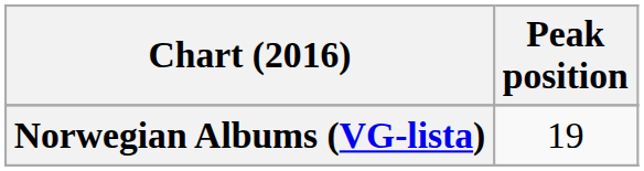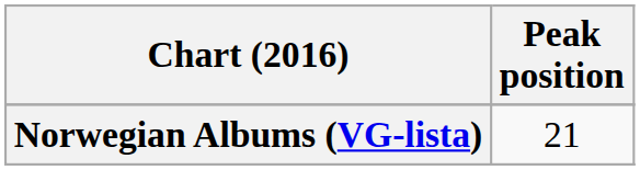 <table class="wikitable sortable plainrowheaders" style="text-align:center">
 <tr>
 <th scope="col">Chart (2016)</th>
 <th scope="col">Peak<br> position</th>
 </tr>
 <tr>
 </tr>
 <tr>
 </tr>
 <tr>
 <th scope="row">Norwegian Albums (<a href='#'>VG-lista</a>)</th>
-<td>19</td>
+<td>21</td>
 </tr>
 <tr>
 </tr>
 <tr>
 </tr>
 </table>
